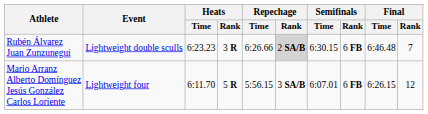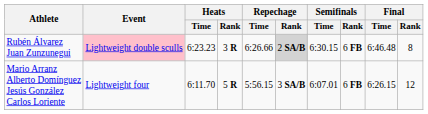 <table class="wikitable" style="font-size:90%;">
 <tr>
 <th rowspan="2">Athlete</th>
 <th rowspan="2">Event</th>
 <th colspan="2">Heats</th>
 <th colspan="2">Repechage</th>
 <th colspan="2">Semifinals</th>
 <th colspan="2">Final</th>
 </tr>
 <tr style="font-size:95%">
 <th>Time</th>
 <th>Rank</th>
 <th>Time</th>
 <th>Rank</th>
 <th>Time</th>
 <th>Rank</th>
 <th>Time</th>
 <th>Rank</th>
 </tr>
 <tr align=center>
 <td align=left><a href='#'>Rubén Álvarez</a><br><a href='#'>Juan Zunzunegui</a></td>
-<td align=left><a href='#'>Lightweight double sculls</a></td>
+<td align=left style="background: pink;"><a href='#'>Lightweight double sculls</a></td>
 <td>6:23.23</td>
 <td>3 <strong>R</strong></td>
 <td>6:26.66</td>
 <td style="background: lightgrey;">2 <strong>SA/B</strong></td>
 <td>6:30.15</td>
 <td>6 <strong>FB</strong></td>
 <td>6:46.48</td>
-<td>7</td>
+<td>8</td>
 </tr>
 <tr align=center>
 <td align=left><a href='#'>Mario Arranz</a><br><a href='#'>Alberto Domínguez</a><br><a href='#'>Jesús González</a><br><a href='#'>Carlos Loriente</a></td>
 <td align=left><a href='#'>Lightweight four</a></td>
 <td>6:11.70</td>
 <td>5 <strong>R</strong></td>
 <td>5:56.15</td>
 <td>3 <strong>SA/B</strong></td>
 <td>6:07.01</td>
 <td>6 <strong>FB</strong></td>
 <td>6:26.15</td>
 <td>12</td>
 </tr>
 </table>
